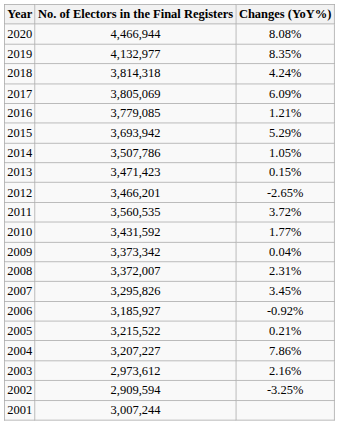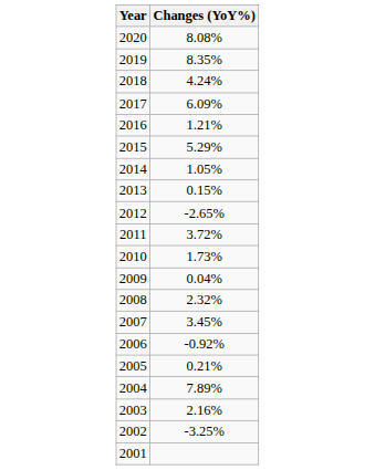 <table class="wikitable" style="text-align: left; margin-left: auto; margin-right: auto; border: none; text-align: center">
 <tr>
 <th>Year</th>
-<th>No. of Electors in the Final Registers</th>
 <th>Changes (YoY%)</th>
 </tr>
 <tr>
 <td>2020</td>
-<td>4,466,944</td>
 <td>8.08%</td>
 </tr>
 <tr>
 <td>2019</td>
-<td>4,132,977</td>
 <td>8.35%</td>
 </tr>
 <tr>
 <td>2018</td>
-<td>3,814,318</td>
 <td>4.24%</td>
 </tr>
 <tr>
 <td>2017</td>
-<td>3,805,069</td>
 <td>6.09%</td>
 </tr>
 <tr>
 <td>2016</td>
-<td>3,779,085</td>
 <td>1.21%</td>
 </tr>
 <tr>
 <td>2015</td>
-<td>3,693,942</td>
 <td>5.29%</td>
 </tr>
 <tr>
 <td>2014</td>
-<td>3,507,786</td>
 <td>1.05%</td>
 </tr>
 <tr>
 <td>2013</td>
-<td>3,471,423</td>
 <td>0.15%</td>
 </tr>
 <tr>
 <td>2012</td>
-<td>3,466,201</td>
 <td>-2.65%</td>
 </tr>
 <tr>
 <td>2011</td>
-<td>3,560,535</td>
 <td>3.72%</td>
 </tr>
 <tr>
 <td>2010</td>
-<td>3,431,592</td>
-<td>1.77%</td>
+<td>1.73%</td>
 </tr>
 <tr>
 <td>2009</td>
-<td>3,373,342</td>
 <td>0.04%</td>
 </tr>
 <tr>
 <td>2008</td>
-<td>3,372,007</td>
-<td>2.31%</td>
+<td>2.32%</td>
 </tr>
 <tr>
 <td>2007</td>
-<td>3,295,826</td>
 <td>3.45%</td>
 </tr>
 <tr>
 <td>2006</td>
-<td>3,185,927</td>
 <td>-0.92%</td>
 </tr>
 <tr>
 <td>2005</td>
-<td>3,215,522</td>
 <td>0.21%</td>
 </tr>
 <tr>
 <td>2004</td>
-<td>3,207,227</td>
-<td>7.86%</td>
+<td>7.89%</td>
 </tr>
 <tr>
 <td>2003</td>
-<td>2,973,612</td>
 <td>2.16%</td>
 </tr>
 <tr>
 <td>2002</td>
-<td>2,909,594</td>
 <td>-3.25%</td>
 </tr>
 <tr>
 <td>2001</td>
-<td>3,007,244</td>
 <td></td>
 </tr>
 </table>
